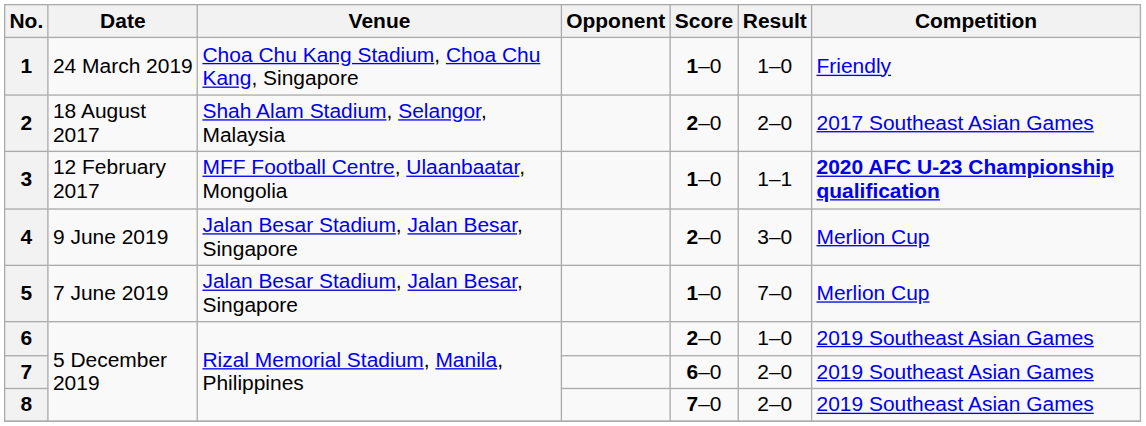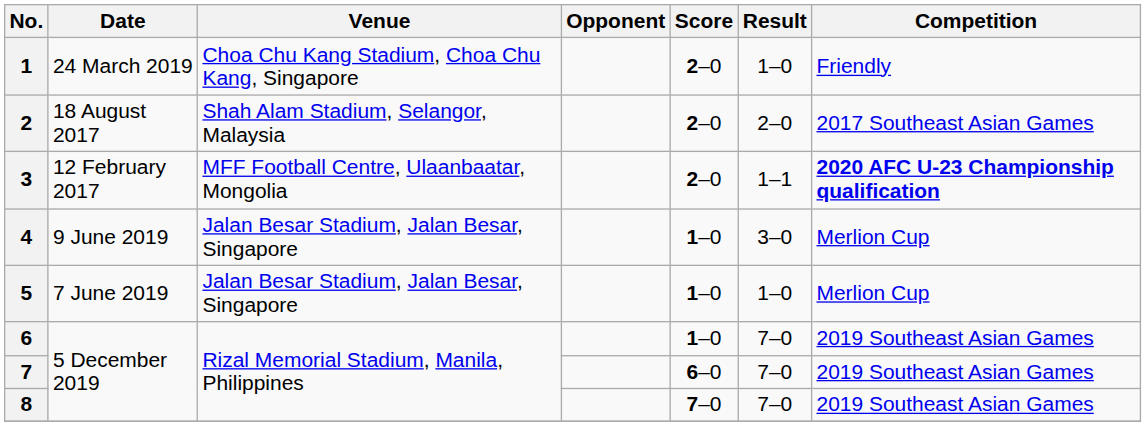 <table class="wikitable" style="font-size:100%;">
 <tr>
 <th scope=col>No.</th>
 <th scope=col data-sort-type=date>Date</th>
 <th scope=col>Venue</th>
 <th scope=col>Opponent</th>
 <th scope=col>Score</th>
 <th scope=col>Result</th>
 <th scope=col>Competition</th>
 </tr>
 <tr>
 <th scope=row>1</th>
 <td>24 March 2019</td>
 <td><a href='#'>Choa Chu Kang Stadium</a>, <a href='#'>Choa Chu Kang</a>, Singapore</td>
 <td></td>
-<td align=center><strong>1</strong>–0</td>
+<td align=center><strong>2</strong>–0</td>
 <td align=center>1–0</td>
 <td><a href='#'>Friendly</a></td>
 </tr>
 <tr>
 <th scope=row>2</th>
 <td>18 August 2017</td>
 <td><a href='#'>Shah Alam Stadium</a>, <a href='#'>Selangor</a>, Malaysia</td>
 <td></td>
 <td align=center><strong>2</strong>–0</td>
 <td align=center>2–0</td>
 <td><a href='#'>2017 Southeast Asian Games</a></td>
 </tr>
 <tr>
 <th scope=row>3</th>
 <td>12 February 2017</td>
 <td><a href='#'>MFF Football Centre</a>, <a href='#'>Ulaanbaatar</a>, Mongolia</td>
 <td></td>
-<td align=center><strong>1</strong>–0</td>
+<td align=center><strong>2</strong>–0</td>
 <td align=center>1–1</td>
 <td><strong><a href='#'>2020 AFC U-23 Championship qualification</a></strong></td>
 </tr>
 <tr>
 <th scope=row>4</th>
 <td>9 June 2019</td>
 <td><a href='#'>Jalan Besar Stadium</a>, <a href='#'>Jalan Besar</a>, Singapore</td>
 <td></td>
-<td align=center><strong>2</strong>–0</td>
+<td align=center><strong>1</strong>–0</td>
 <td align=center>3–0</td>
 <td><a href='#'>Merlion Cup</a></td>
 </tr>
 <tr>
 <th scope=row>5</th>
 <td>7 June 2019</td>
 <td><a href='#'>Jalan Besar Stadium</a>, <a href='#'>Jalan Besar</a>, Singapore</td>
 <td></td>
 <td align=center><strong>1</strong>–0</td>
-<td align=center>7–0</td>
+<td align=center>1–0</td>
 <td><a href='#'>Merlion Cup</a></td>
 </tr>
 <tr>
 <th scope=row>6</th>
 <td rowspan="3">5 December 2019</td>
 <td rowspan="3"><a href='#'>Rizal Memorial Stadium</a>, <a href='#'>Manila</a>, Philippines</td>
 <td></td>
-<td align=center><strong>2</strong>–0</td>
-<td align=center>1–0</td>
+<td align=center><strong>1</strong>–0</td>
+<td align=center>7–0</td>
 <td><a href='#'>2019 Southeast Asian Games</a></td>
 </tr>
 <tr>
 <th scope=row>7</th>
 <td></td>
 <td align=center><strong>6</strong>–0</td>
-<td align=center>2–0</td>
+<td align=center>7–0</td>
 <td><a href='#'>2019 Southeast Asian Games</a></td>
 </tr>
 <tr>
 <th scope=row>8</th>
 <td></td>
 <td align=center><strong>7</strong>–0</td>
-<td align=center>2–0</td>
+<td align=center>7–0</td>
 <td><a href='#'>2019 Southeast Asian Games</a></td>
 </tr>
 <tr>
 </tr>
 </table>
